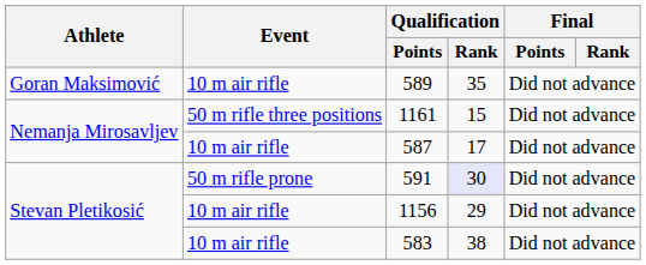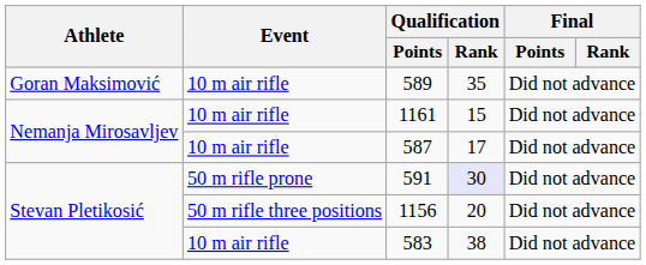 <table class="wikitable" style="font-size:90%">
 <tr>
 <th rowspan=2>Athlete</th>
 <th rowspan=2>Event</th>
 <th colspan=2>Qualification</th>
 <th colspan=2>Final</th>
 </tr>
 <tr style="font-size:95%">
 <th>Points</th>
 <th>Rank</th>
 <th>Points</th>
 <th>Rank</th>
 </tr>
 <tr align=center>
 <td align=left><a href='#'>Goran Maksimović</a></td>
 <td align=left><a href='#'>10 m air rifle</a></td>
 <td>589</td>
 <td>35</td>
 <td colspan=2>Did not advance</td>
 </tr>
 <tr align=center>
 <td align=left rowspan=2><a href='#'>Nemanja Mirosavljev</a></td>
-<td align=left><a href='#'>50 m rifle three positions</a></td>
+<td align=left><a href='#'>10 m air rifle</a></td>
 <td>1161</td>
 <td>15</td>
 <td colspan=2>Did not advance</td>
 </tr>
 <tr align=center>
 <td align=left><a href='#'>10 m air rifle</a></td>
 <td>587</td>
 <td>17</td>
 <td colspan=2>Did not advance</td>
 </tr>
 <tr align=center>
 <td align=left rowspan=3><a href='#'>Stevan Pletikosić</a></td>
 <td align=left><a href='#'>50 m rifle prone</a></td>
 <td>591</td>
 <td style="background: lavender;">30</td>
 <td colspan=2>Did not advance</td>
 </tr>
 <tr align=center>
-<td align=left><a href='#'>10 m air rifle</a></td>
+<td align=left><a href='#'>50 m rifle three positions</a></td>
 <td>1156</td>
-<td>29</td>
+<td>20</td>
 <td colspan=2>Did not advance</td>
 </tr>
 <tr align=center>
 <td align=left><a href='#'>10 m air rifle</a></td>
 <td>583</td>
 <td>38</td>
 <td colspan=2>Did not advance</td>
 </tr>
 </table>
